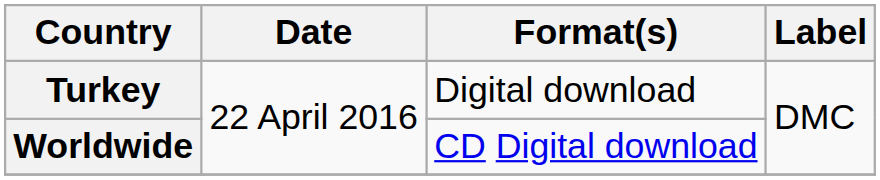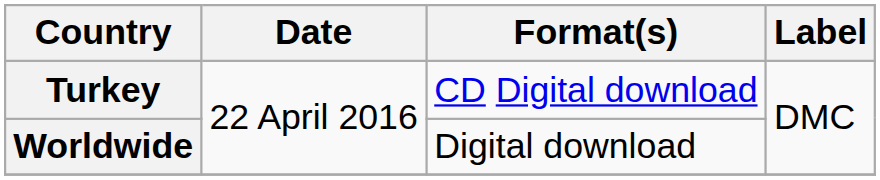 <table class="wikitable plainrowheaders">
 <tr>
 <th scope="col">Country</th>
 <th scope="col">Date</th>
 <th scope="col">Format(s)</th>
 <th scope="col">Label</th>
 </tr>
 <tr>
 <th scope="row">Turkey</th>
 <td rowspan="2">22 April 2016</td>
-<td>Digital download</td>
+<td><a href='#'>CD</a> <a href='#'>Digital download</a></td>
 <td rowspan="2">DMC</td>
 </tr>
 <tr>
 <th scope="row">Worldwide</th>
-<td><a href='#'>CD</a> <a href='#'>Digital download</a></td>
+<td>Digital download</td>
 </tr>
 <tr>
 </tr>
 </table>
